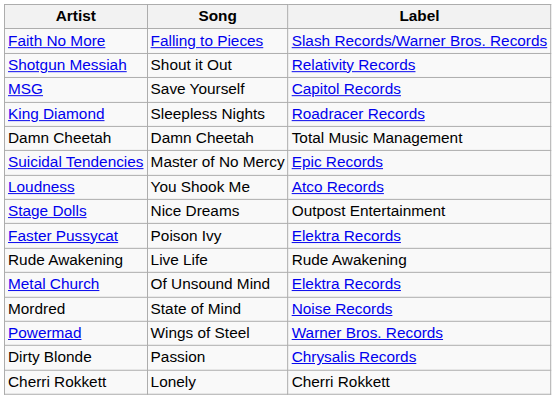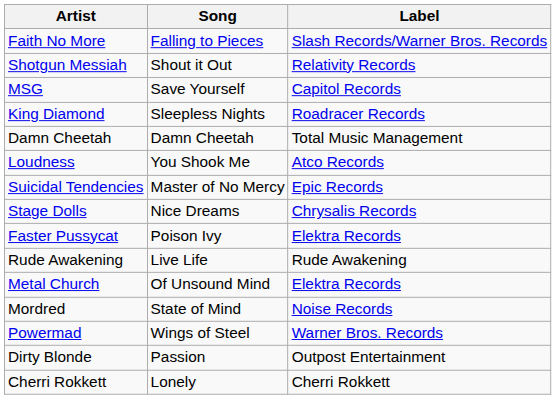 <table class="wikitable">
 <tr>
 <th>Artist</th>
 <th>Song</th>
 <th>Label</th>
 </tr>
 <tr>
 <td><a href='#'>Faith No More</a></td>
 <td><a href='#'>Falling to Pieces</a></td>
 <td><a href='#'> Slash Records/Warner Bros. Records</a></td>
 </tr>
 <tr>
 <td><a href='#'>Shotgun Messiah</a></td>
 <td>Shout it Out</td>
 <td><a href='#'>Relativity Records</a></td>
 </tr>
 <tr>
 <td><a href='#'>MSG</a></td>
 <td>Save Yourself</td>
 <td><a href='#'>Capitol Records</a></td>
 </tr>
 <tr>
 <td><a href='#'>King Diamond</a></td>
 <td>Sleepless Nights</td>
 <td><a href='#'>Roadracer Records</a></td>
 </tr>
 <tr>
 <td>Damn Cheetah</td>
 <td>Damn Cheetah</td>
 <td>Total Music Management</td>
 </tr>
 <tr>
+<td><a href='#'>Loudness</a></td>
+<td>You Shook Me</td>
+<td><a href='#'>Atco Records</a></td>
+</tr>
+<tr>
 <td><a href='#'>Suicidal Tendencies</a></td>
 <td>Master of No Mercy</td>
 <td><a href='#'>Epic Records</a></td>
 </tr>
 <tr>
-<td><a href='#'>Loudness</a></td>
-<td>You Shook Me</td>
-<td><a href='#'>Atco Records</a></td>
-</tr>
-<tr>
 <td><a href='#'>Stage Dolls</a></td>
 <td>Nice Dreams</td>
-<td>Outpost Entertainment</td>
+<td><a href='#'>Chrysalis Records</a></td>
 </tr>
 <tr>
 <td><a href='#'>Faster Pussycat</a></td>
 <td>Poison Ivy</td>
 <td><a href='#'>Elektra Records</a></td>
 </tr>
 <tr>
 <td>Rude Awakening</td>
 <td>Live Life</td>
 <td>Rude Awakening</td>
 </tr>
 <tr>
 <td><a href='#'>Metal Church</a></td>
 <td>Of Unsound Mind</td>
 <td><a href='#'>Elektra Records</a></td>
 </tr>
 <tr>
 <td>Mordred</td>
 <td>State of Mind</td>
 <td><a href='#'>Noise Records</a></td>
 </tr>
 <tr>
 <td><a href='#'>Powermad</a></td>
 <td>Wings of Steel</td>
 <td><a href='#'>Warner Bros. Records</a></td>
 </tr>
 <tr>
 <td>Dirty Blonde</td>
 <td>Passion</td>
-<td><a href='#'>Chrysalis Records</a></td>
+<td>Outpost Entertainment</td>
 </tr>
 <tr>
 <td>Cherri Rokkett</td>
 <td>Lonely</td>
 <td>Cherri Rokkett</td>
 </tr>
 </table>
